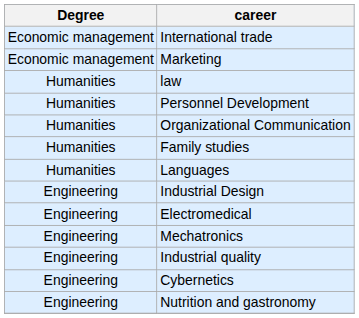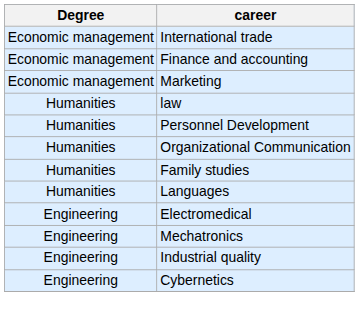 <table class="wikitable" style="background:#DDEEFF;">
 <tr>
 <th align="center">Degree</th>
 <th align="center">career</th>
 </tr>
 <tr>
 <td align="center">Economic management</td>
 <td align="left">International trade</td>
+</tr>
+<tr>
+<td align="center">Economic management</td>
+<td align="left">Finance and accounting</td>
 </tr>
 <tr>
 <td align="center">Economic management</td>
 <td align="left">Marketing</td>
 </tr>
 <tr>
 <td align="center">Humanities</td>
 <td align="left">law</td>
 </tr>
 <tr>
 <td align="center">Humanities</td>
 <td align="left">Personnel Development</td>
 </tr>
 <tr>
 <td align="center">Humanities</td>
 <td align="left">Organizational Communication</td>
 </tr>
 <tr>
 <td align="center">Humanities</td>
 <td align="left">Family studies</td>
 </tr>
 <tr>
 <td align="center">Humanities</td>
 <td align="left">Languages</td>
 </tr>
 <tr>
 <td align="center">Engineering</td>
-<td align="left">Industrial Design</td>
-</tr>
-<tr>
-<td align="center">Engineering</td>
 <td align="left">Electromedical</td>
 </tr>
 <tr>
 <td align="center">Engineering</td>
 <td align="left">Mechatronics</td>
 </tr>
 <tr>
 <td align="center">Engineering</td>
 <td align="left">Industrial quality</td>
 </tr>
 <tr>
 <td align="center">Engineering</td>
 <td align="left">Cybernetics</td>
 </tr>
 <tr>
-<td align="center">Engineering</td>
-<td align="left">Nutrition and gastronomy</td>
-</tr>
-<tr>
 </tr>
 </table>
